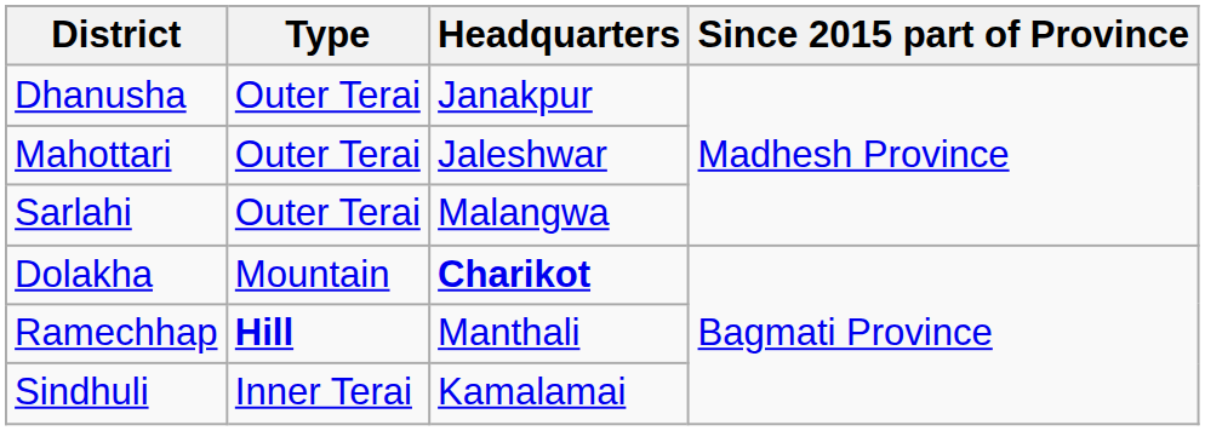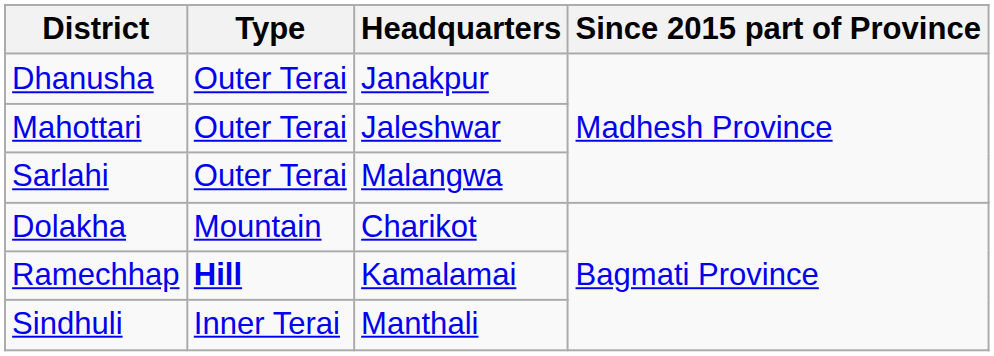 <table class="wikitable">
 <tr>
 <th>District</th>
 <th>Type</th>
 <th>Headquarters</th>
 <th>Since 2015 part of Province</th>
 </tr>
 <tr>
 <td><a href='#'>Dhanusha</a></td>
 <td><a href='#'>Outer Terai</a></td>
 <td><a href='#'>Janakpur</a></td>
 <td rowspan="3"><a href='#'>Madhesh Province</a></td>
 </tr>
 <tr>
 <td><a href='#'>Mahottari</a></td>
 <td><a href='#'>Outer Terai</a></td>
 <td><a href='#'>Jaleshwar</a></td>
 </tr>
 <tr>
 <td><a href='#'>Sarlahi</a></td>
 <td><a href='#'>Outer Terai</a></td>
 <td><a href='#'>Malangwa</a></td>
 </tr>
 <tr>
 <td><a href='#'>Dolakha</a></td>
 <td><a href='#'>Mountain</a></td>
-<td><strong><a href='#'>Charikot</a></strong></td>
+<td><a href='#'>Charikot</a></td>
 <td rowspan="3"><a href='#'>Bagmati Province</a></td>
 </tr>
 <tr>
 <td><a href='#'>Ramechhap</a></td>
 <td><strong><a href='#'>Hill</a></strong></td>
-<td><a href='#'>Manthali</a></td>
+<td><a href='#'>Kamalamai</a></td>
 </tr>
 <tr>
 <td><a href='#'>Sindhuli</a></td>
 <td><a href='#'>Inner Terai</a></td>
-<td><a href='#'>Kamalamai</a></td>
+<td><a href='#'>Manthali</a></td>
 </tr>
 </table>
